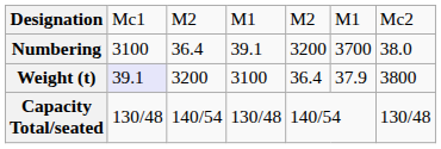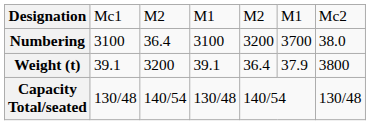 <table class="wikitable">
 <tr>
 <th>Designation</th>
 <td>Mc1</td>
 <td>M2</td>
 <td>M1</td>
 <td>M2</td>
 <td>M1</td>
 <td>Mc2</td>
 </tr>
 <tr>
 <th>Numbering</th>
 <td>3100</td>
 <td>36.4</td>
-<td>39.1</td>
+<td>3100</td>
 <td>3200</td>
 <td>3700</td>
 <td>38.0</td>
 </tr>
 <tr>
 <th>Weight (t)</th>
-<td style="background: lavender;">39.1</td>
+<td>39.1</td>
 <td>3200</td>
-<td>3100</td>
+<td>39.1</td>
 <td>36.4</td>
 <td>37.9</td>
 <td>3800</td>
 </tr>
 <tr>
 <th>Capacity<br>Total/seated</th>
 <td>130/48</td>
 <td>140/54</td>
 <td>130/48</td>
 <td colspan="2">140/54</td>
 <td>130/48</td>
 </tr>
 </table>
